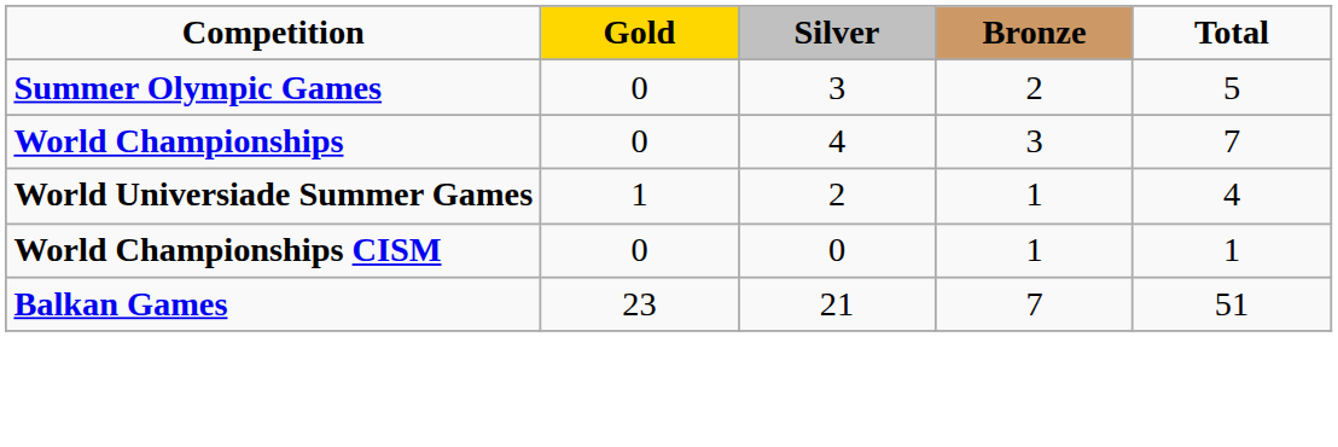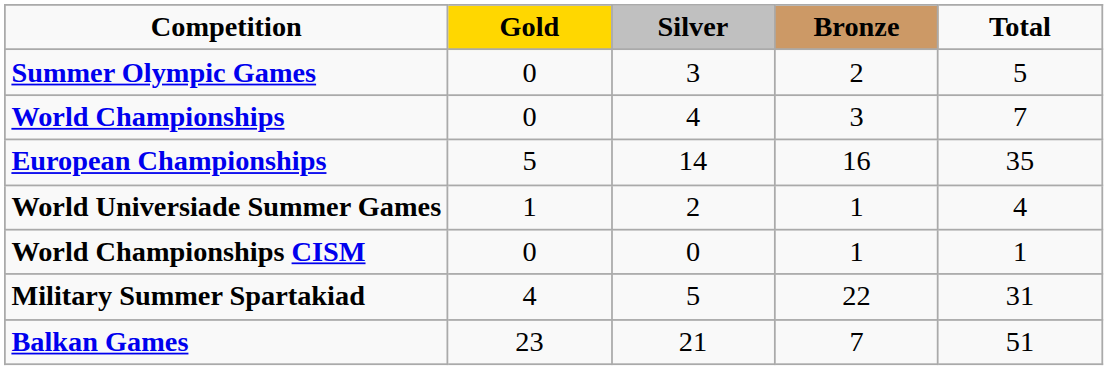 <table class="wikitable sortable" style="text-align:center">
 <tr>
 <td><strong>Competition</strong></td>
 <td width=85 align=center bgcolor=gold> <strong>Gold</strong></td>
 <td width=85 align=center bgcolor=silver> <strong>Silver</strong></td>
 <td width=85 align=center bgcolor=cc9966> <strong>Bronze</strong></td>
 <td width=85 align=center><strong>Total</strong></td>
 </tr>
 <tr>
 <td align=left><strong><a href='#'>Summer Olympic Games</a></strong></td>
 <td>0</td>
 <td>3</td>
 <td>2</td>
 <td>5</td>
 </tr>
 <tr>
 <td align=left><strong><a href='#'>World Championships</a></strong></td>
 <td>0</td>
 <td>4</td>
 <td>3</td>
 <td>7</td>
 </tr>
 <tr>
+<td align=left><strong><a href='#'>European Championships</a></strong></td>
+<td>5</td>
+<td>14</td>
+<td>16</td>
+<td>35</td>
+</tr>
+<tr>
 <td align=left><strong>World Universiade Summer Games</strong></td>
 <td>1</td>
 <td>2</td>
 <td>1</td>
 <td>4</td>
 </tr>
 <tr>
 <td align=left><strong>World Championships <a href='#'>CISM</a></strong></td>
 <td>0</td>
 <td>0</td>
 <td>1</td>
 <td>1</td>
 </tr>
 <tr>
+<td align=left><strong>Military Summer Spartakiad</strong></td>
+<td>4</td>
+<td>5</td>
+<td>22</td>
+<td>31</td>
+</tr>
+<tr>
 <td align=left><strong><a href='#'>Balkan Games</a></strong></td>
 <td>23</td>
 <td>21</td>
 <td>7</td>
 <td>51</td>
 </tr>
 </table>
